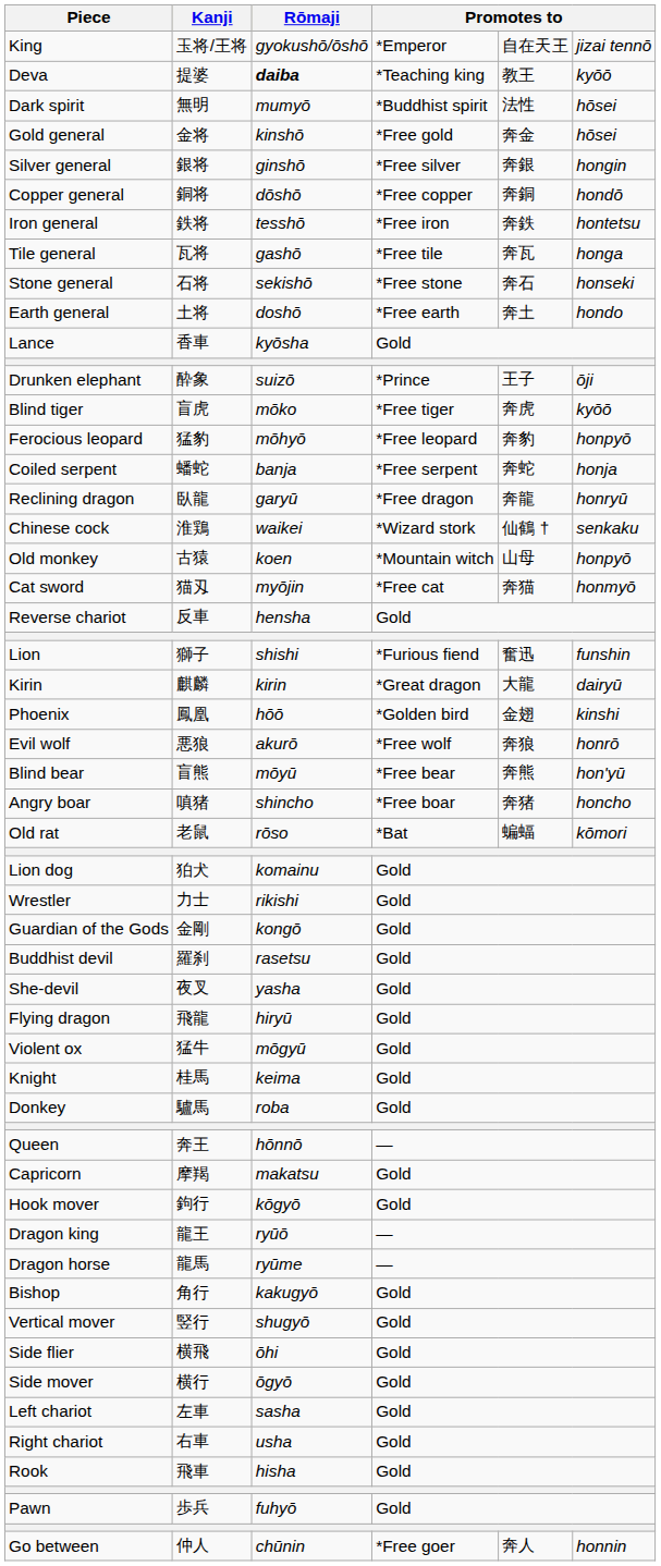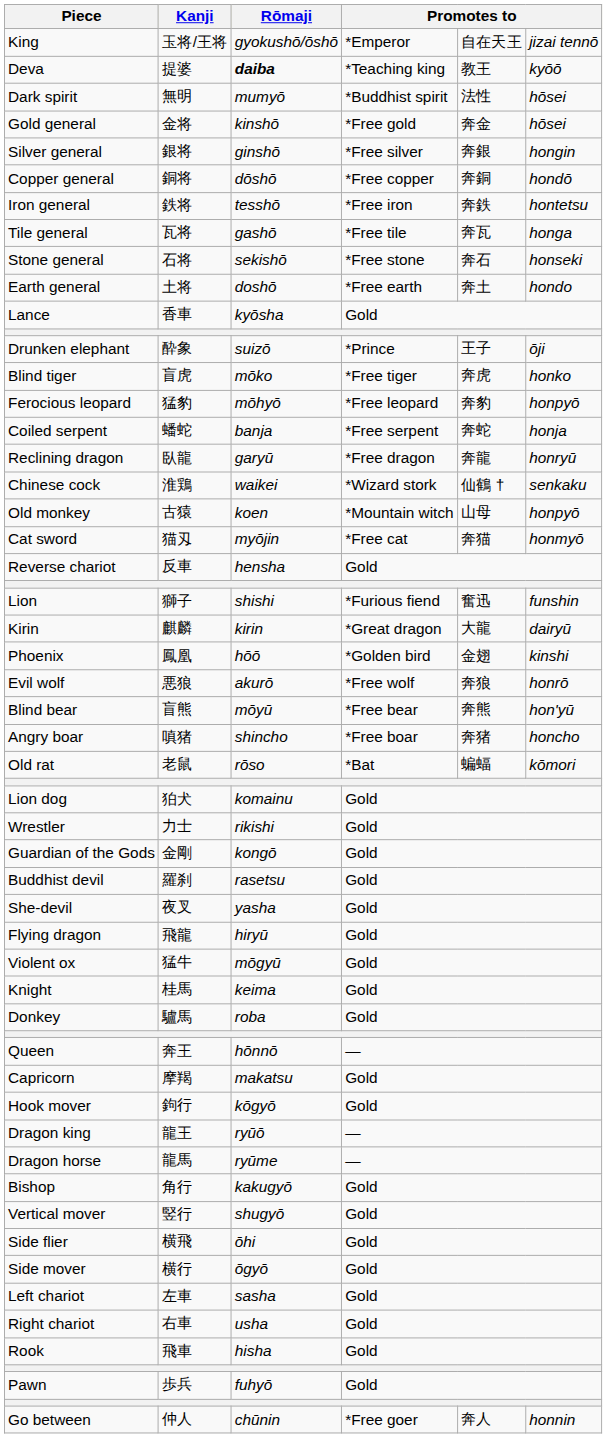 <table class=wikitable>
 <tr style="background:#f0f0c0;">
 <th>Piece</th>
 <th><a href='#'>Kanji</a></th>
 <th><a href='#'>Rōmaji</a></th>
 <th colspan=3>Promotes to</th>
 </tr>
 <tr>
 <td>King</td>
 <td>玉将/王将</td>
 <td><em>gyokushō/ōshō</em></td>
 <td>*Emperor</td>
 <td>自在天王</td>
 <td><em>jizai tennō</em></td>
 </tr>
 <tr>
 <td>Deva</td>
 <td>提婆</td>
 <td><strong><em>daiba</em></strong></td>
 <td>*Teaching king</td>
 <td>教王</td>
 <td><em>kyōō</em></td>
 </tr>
 <tr>
 <td>Dark spirit</td>
 <td>無明</td>
 <td><em>mumyō</em></td>
 <td>*Buddhist spirit</td>
 <td>法性</td>
 <td><em>hōsei</em></td>
 </tr>
 <tr>
 <td>Gold general</td>
 <td>金将</td>
 <td><em>kinshō</em></td>
 <td>*Free gold</td>
 <td>奔金</td>
 <td><em>hōsei</em></td>
 </tr>
 <tr>
 <td>Silver general</td>
 <td>銀将</td>
 <td><em>ginshō</em></td>
 <td>*Free silver</td>
 <td>奔銀</td>
 <td><em>hongin</em></td>
 </tr>
 <tr>
 <td>Copper general</td>
 <td>銅将</td>
 <td><em>dōshō</em></td>
 <td>*Free copper</td>
 <td>奔銅</td>
 <td><em>hondō</em></td>
 </tr>
 <tr>
 <td>Iron general</td>
 <td>鉄将</td>
 <td><em>tesshō</em></td>
 <td>*Free iron</td>
 <td>奔鉄</td>
 <td><em>hontetsu</em></td>
 </tr>
 <tr>
 <td>Tile general</td>
 <td>瓦将</td>
 <td><em>gashō</em></td>
 <td>*Free tile</td>
 <td>奔瓦</td>
 <td><em>honga</em></td>
 </tr>
 <tr>
 <td>Stone general</td>
 <td>石将</td>
 <td><em>sekishō</em></td>
 <td>*Free stone</td>
 <td>奔石</td>
 <td><em>honseki</em></td>
 </tr>
 <tr>
 <td>Earth general</td>
 <td>土将</td>
 <td><em>doshō</em></td>
 <td>*Free earth</td>
 <td>奔土</td>
 <td><em>hondo</em></td>
 </tr>
 <tr>
 <td>Lance</td>
 <td>香車</td>
 <td><em>kyōsha</em></td>
 <td colspan=3>Gold</td>
 </tr>
 <tr>
 <th colspan=6></th>
 </tr>
 <tr>
 <td>Drunken elephant</td>
 <td>酔象</td>
 <td><em>suizō</em></td>
 <td>*Prince</td>
 <td>王子</td>
 <td><em>ōji</em></td>
 </tr>
 <tr>
 <td>Blind tiger</td>
 <td>盲虎</td>
 <td><em>mōko</em></td>
 <td>*Free tiger</td>
 <td>奔虎</td>
-<td><em>kyōō</em></td>
+<td><em>honko</em></td>
 </tr>
 <tr>
 <td>Ferocious leopard</td>
 <td>猛豹</td>
 <td><em>mōhyō</em></td>
 <td>*Free leopard</td>
 <td>奔豹</td>
 <td><em>honpyō</em></td>
 </tr>
 <tr>
 <td>Coiled serpent</td>
 <td>蟠蛇</td>
 <td><em>banja</em></td>
 <td>*Free serpent</td>
 <td>奔蛇</td>
 <td><em>honja</em></td>
 </tr>
 <tr>
 <td>Reclining dragon</td>
 <td>臥龍</td>
 <td><em>garyū</em></td>
 <td>*Free dragon</td>
 <td>奔龍</td>
 <td><em>honryū</em></td>
 </tr>
 <tr>
 <td>Chinese cock</td>
 <td>淮鶏</td>
 <td><em>waikei</em></td>
 <td>*Wizard stork</td>
 <td>仙鶴 †</td>
 <td><em>senkaku</em></td>
 </tr>
 <tr>
 <td>Old monkey</td>
 <td>古猿</td>
 <td><em>koen</em></td>
 <td>*Mountain witch</td>
 <td>山母</td>
 <td><em>honpyō</em></td>
 </tr>
 <tr>
 <td>Cat sword</td>
 <td>猫刄</td>
 <td><em>myōjin</em></td>
 <td>*Free cat</td>
 <td>奔猫</td>
 <td><em>honmyō</em></td>
 </tr>
 <tr>
 <td>Reverse chariot</td>
 <td>反車</td>
 <td><em>hensha</em></td>
 <td colspan=3>Gold</td>
 </tr>
 <tr>
 <th colspan=6></th>
 </tr>
 <tr>
 <td>Lion</td>
 <td>獅子</td>
 <td><em>shishi</em></td>
 <td>*Furious fiend</td>
 <td>奮迅</td>
 <td><em>funshin</em></td>
 </tr>
 <tr>
 <td>Kirin</td>
 <td>麒麟</td>
 <td><em>kirin</em></td>
 <td>*Great dragon</td>
 <td>大龍</td>
 <td><em>dairyū</em></td>
 </tr>
 <tr>
 <td>Phoenix</td>
 <td>鳳凰</td>
 <td><em>hōō</em></td>
 <td>*Golden bird</td>
 <td>金翅</td>
 <td><em>kinshi</em></td>
 </tr>
 <tr>
 <td>Evil wolf</td>
 <td>悪狼</td>
 <td><em>akurō</em></td>
 <td>*Free wolf</td>
 <td>奔狼</td>
 <td><em>honrō</em></td>
 </tr>
 <tr>
 <td>Blind bear</td>
 <td>盲熊</td>
 <td><em>mōyū</em></td>
 <td>*Free bear</td>
 <td>奔熊</td>
 <td><em>hon'yū</em></td>
 </tr>
 <tr>
 <td>Angry boar</td>
 <td>嗔猪</td>
 <td><em>shincho</em></td>
 <td>*Free boar</td>
 <td>奔猪</td>
 <td><em>honcho</em></td>
 </tr>
 <tr>
 <td>Old rat</td>
 <td>老鼠</td>
 <td><em>rōso</em></td>
 <td>*Bat</td>
 <td>蝙蝠</td>
 <td><em>kōmori</em></td>
 </tr>
 <tr>
 <th colspan=6></th>
 </tr>
 <tr>
 <td>Lion dog</td>
 <td>狛犬</td>
 <td><em>komainu</em></td>
 <td colspan=3>Gold</td>
 </tr>
 <tr>
 <td>Wrestler</td>
 <td>力士</td>
 <td><em>rikishi</em></td>
 <td colspan=3>Gold</td>
 </tr>
 <tr>
 <td>Guardian of the Gods</td>
 <td>金剛</td>
 <td><em>kongō</em></td>
 <td colspan=3>Gold</td>
 </tr>
 <tr>
 <td>Buddhist devil</td>
 <td>羅刹</td>
 <td><em>rasetsu</em></td>
 <td colspan=3>Gold</td>
 </tr>
 <tr>
 <td>She-devil</td>
 <td>夜叉</td>
 <td><em>yasha</em></td>
 <td colspan=3>Gold</td>
 </tr>
 <tr>
 <td>Flying dragon</td>
 <td>飛龍</td>
 <td><em>hiryū</em></td>
 <td colspan=3>Gold</td>
 </tr>
 <tr>
 <td>Violent ox</td>
 <td>猛牛</td>
 <td><em>mōgyū</em></td>
 <td colspan=3>Gold</td>
 </tr>
 <tr>
 <td>Knight</td>
 <td>桂馬</td>
 <td><em>keima</em></td>
 <td colspan=3>Gold</td>
 </tr>
 <tr>
 <td>Donkey</td>
 <td>驢馬</td>
 <td><em>roba</em></td>
 <td colspan=3>Gold</td>
 </tr>
 <tr>
 <th colspan=6></th>
 </tr>
 <tr>
 <td>Queen</td>
 <td>奔王</td>
 <td><em>hōnnō</em></td>
 <td colspan=3>—</td>
 </tr>
 <tr>
 <td>Capricorn</td>
 <td>摩羯</td>
 <td><em>makatsu</em></td>
 <td colspan=3>Gold</td>
 </tr>
 <tr>
 <td>Hook mover</td>
 <td>鉤行</td>
 <td><em>kōgyō</em></td>
 <td colspan=3>Gold</td>
 </tr>
 <tr>
 <td>Dragon king</td>
 <td>龍王</td>
 <td><em>ryūō</em></td>
 <td colspan=3>—</td>
 </tr>
 <tr>
 <td>Dragon horse</td>
 <td>龍馬</td>
 <td><em>ryūme</em></td>
 <td colspan=3>—</td>
 </tr>
 <tr>
 <td>Bishop</td>
 <td>角行</td>
 <td><em>kakugyō</em></td>
 <td colspan=3>Gold</td>
 </tr>
 <tr>
 <td>Vertical mover</td>
 <td>竪行</td>
 <td><em>shugyō</em></td>
 <td colspan=3>Gold</td>
 </tr>
 <tr>
 <td>Side flier</td>
 <td>横飛</td>
 <td><em>ōhi</em></td>
 <td colspan=3>Gold</td>
 </tr>
 <tr>
 <td>Side mover</td>
 <td>横行</td>
 <td><em>ōgyō</em></td>
 <td colspan=3>Gold</td>
 </tr>
 <tr>
 <td>Left chariot</td>
 <td>左車</td>
 <td><em>sasha</em></td>
 <td colspan=3>Gold</td>
 </tr>
 <tr>
 <td>Right chariot</td>
 <td>右車</td>
 <td><em>usha</em></td>
 <td colspan=3>Gold</td>
 </tr>
 <tr>
 <td>Rook</td>
 <td>飛車</td>
 <td><em>hisha</em></td>
 <td colspan=3>Gold</td>
 </tr>
 <tr>
 <th colspan=6></th>
 </tr>
 <tr>
 <td>Pawn</td>
 <td>歩兵</td>
 <td><em>fuhyō</em></td>
 <td colspan=3>Gold</td>
 </tr>
 <tr>
 <th colspan=6></th>
 </tr>
 <tr>
 <td>Go between</td>
 <td>仲人</td>
 <td><em>chūnin</em></td>
 <td>*Free goer</td>
 <td>奔人</td>
 <td><em>honnin</em></td>
 </tr>
 </table>
